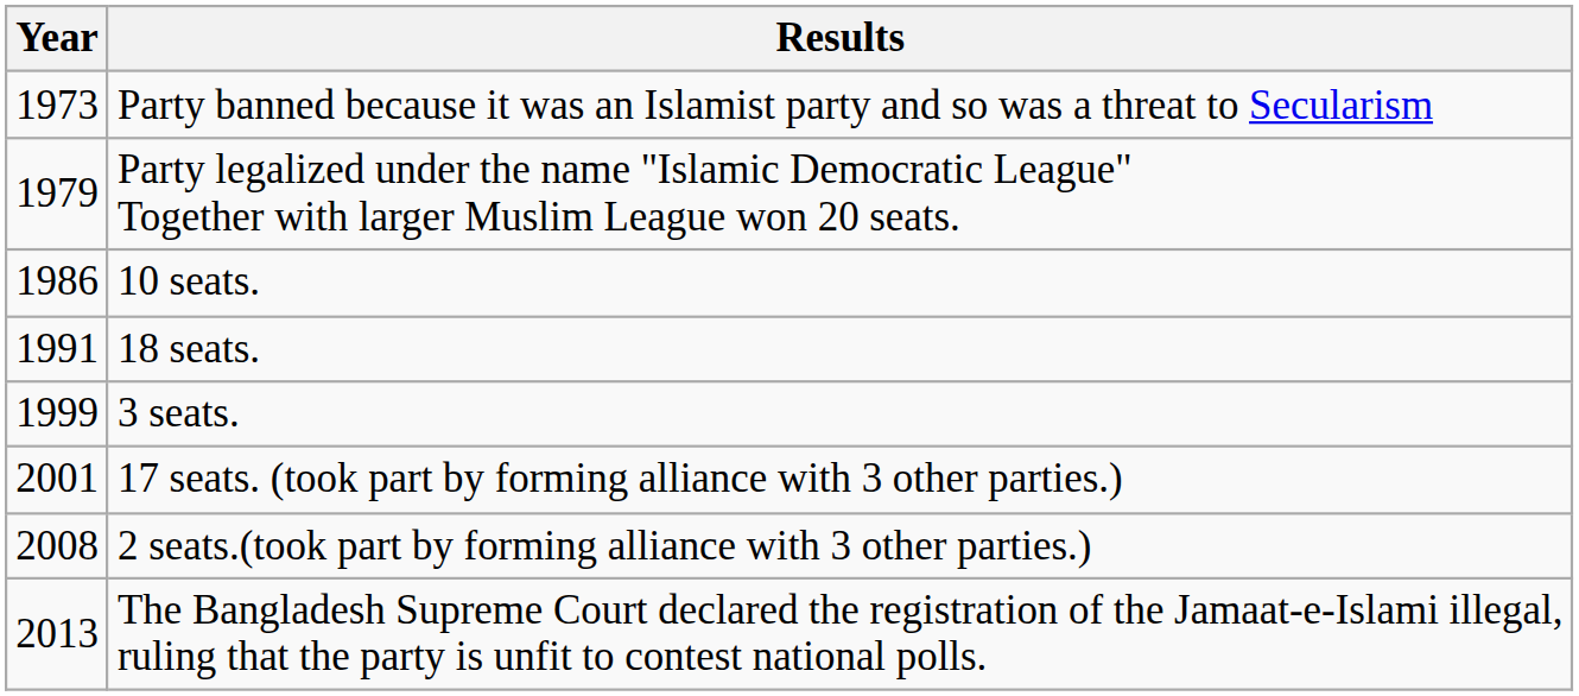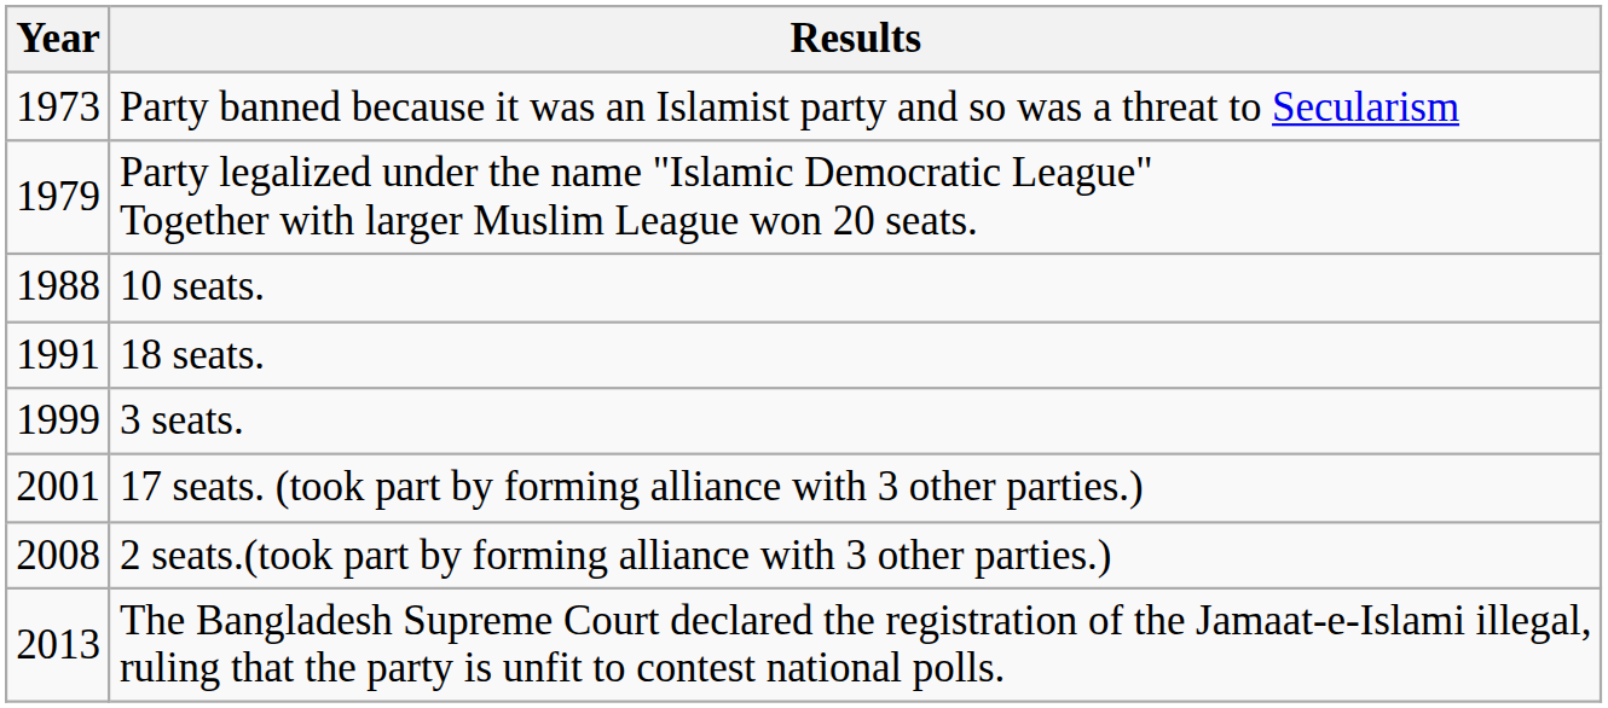 <table class="wikitable">
 <tr>
 <th>Year</th>
 <th>Results</th>
 </tr>
 <tr>
 <td>1973</td>
 <td>Party banned because it was an Islamist party and so was a threat to <a href='#'>Secularism</a></td>
 </tr>
 <tr>
 <td>1979</td>
 <td>Party legalized under the name "Islamic Democratic League"<br> Together with larger Muslim League won 20 seats.</td>
 </tr>
 <tr>
-<td>1986</td>
+<td>1988</td>
 <td>10 seats.</td>
 </tr>
 <tr>
 <td>1991</td>
 <td>18 seats.</td>
 </tr>
 <tr>
 <td>1999</td>
 <td>3 seats.</td>
 </tr>
 <tr>
 <td>2001</td>
 <td>17 seats. (took part by forming alliance with 3 other parties.)</td>
 </tr>
 <tr>
 <td>2008</td>
 <td>2 seats.(took part by forming alliance with 3 other parties.)</td>
 </tr>
 <tr>
 <td>2013</td>
 <td>The Bangladesh Supreme Court declared the registration of the Jamaat-e-Islami illegal,<br> ruling that the party is unfit to contest national polls.</td>
 </tr>
 </table>
